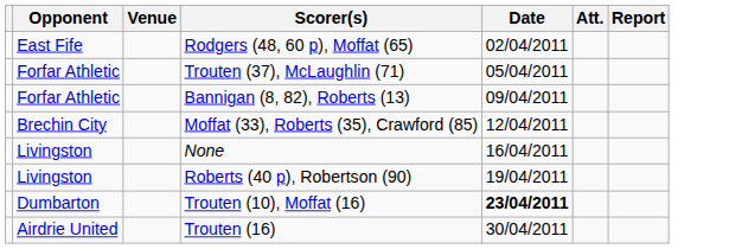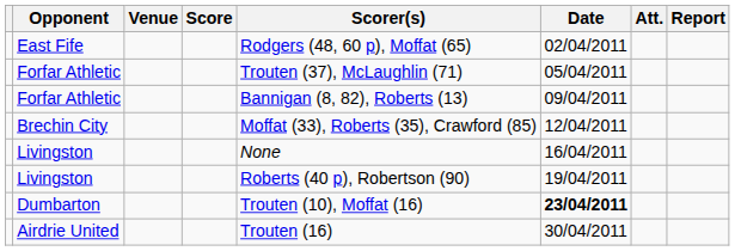 <table class="wikitable">
 <tr>
 <th></th>
 <th>Opponent</th>
 <th>Venue</th>
+<th>Score</th>
 <th>Scorer(s)</th>
 <th>Date</th>
 <th>Att.</th>
 <th>Report</th>
 </tr>
 <tr>
 <td></td>
 <td><a href='#'>East Fife</a></td>
+<td></td>
 <td></td>
 <td><a href='#'>Rodgers</a> (48, 60 <a href='#'>p</a>), <a href='#'>Moffat</a> (65)</td>
 <td>02/04/2011</td>
 <td></td>
 <td></td>
 </tr>
 <tr>
 <td></td>
 <td><a href='#'>Forfar Athletic</a></td>
 <td></td>
+<td></td>
 <td><a href='#'>Trouten</a> (37), <a href='#'>McLaughlin</a> (71)</td>
 <td>05/04/2011</td>
 <td></td>
 <td></td>
 </tr>
 <tr>
 <td></td>
 <td><a href='#'>Forfar Athletic</a></td>
+<td></td>
 <td></td>
 <td><a href='#'>Bannigan</a> (8, 82), <a href='#'>Roberts</a> (13)</td>
 <td>09/04/2011</td>
 <td></td>
 <td></td>
 </tr>
 <tr>
 <td></td>
 <td><a href='#'>Brechin City</a></td>
 <td></td>
+<td></td>
 <td><a href='#'>Moffat</a> (33), <a href='#'>Roberts</a> (35), Crawford (85)</td>
 <td>12/04/2011</td>
 <td></td>
 <td></td>
 </tr>
 <tr>
 <td></td>
 <td><a href='#'>Livingston</a></td>
+<td></td>
 <td></td>
 <td><em>None</em></td>
 <td>16/04/2011</td>
 <td></td>
 <td></td>
 </tr>
 <tr>
 <td></td>
 <td><a href='#'>Livingston</a></td>
 <td></td>
+<td></td>
 <td><a href='#'>Roberts</a> (40 <a href='#'>p</a>), Robertson (90)</td>
 <td>19/04/2011</td>
 <td></td>
 <td></td>
 </tr>
 <tr>
 <td></td>
 <td><a href='#'>Dumbarton</a></td>
+<td></td>
 <td></td>
 <td><a href='#'>Trouten</a> (10), <a href='#'>Moffat</a> (16)</td>
 <td><strong>23/04/2011</strong></td>
 <td></td>
 <td></td>
 </tr>
 <tr>
 <td></td>
 <td><a href='#'>Airdrie United</a></td>
 <td></td>
+<td></td>
 <td><a href='#'>Trouten</a> (16)</td>
 <td>30/04/2011</td>
 <td></td>
 <td></td>
 </tr>
 </table>
